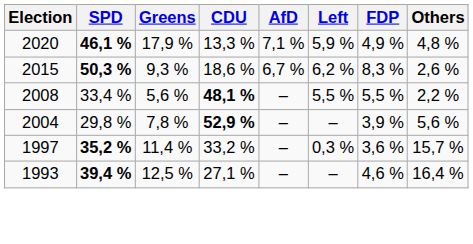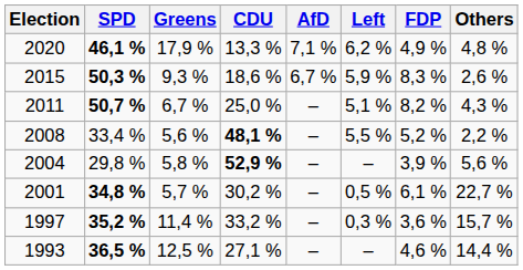 <table class="wikitable zebra" style="text-align:center">
 <tr class="hintergrundfarbe5">
 <th style="text-align:left">Election</th>
 <th><a href='#'>SPD</a></th>
 <th><a href='#'>Greens</a></th>
 <th><a href='#'>CDU</a></th>
 <th><a href='#'>AfD</a></th>
 <th><a href='#'>Left</a></th>
 <th><a href='#'>FDP</a></th>
 <th>Others</th>
 </tr>
 <tr>
 <td>2020</td>
 <td><strong>46,1 %</strong></td>
 <td>17,9 %</td>
 <td>13,3 %</td>
 <td>7,1 %</td>
-<td>5,9 %</td>
+<td>6,2 %</td>
 <td>4,9 %</td>
 <td>4,8 %</td>
 </tr>
 <tr>
 <td>2015</td>
 <td><strong>50,3 %</strong></td>
 <td>9,3 %</td>
 <td>18,6 %</td>
 <td>6,7 %</td>
-<td>6,2 %</td>
+<td>5,9 %</td>
 <td>8,3 %</td>
 <td>2,6 %</td>
+</tr>
+<tr>
+<td>2011</td>
+<td><strong>50,7 %</strong></td>
+<td>6,7 %</td>
+<td>25,0 %</td>
+<td>–</td>
+<td>5,1 %</td>
+<td>8,2 %</td>
+<td>4,3 %</td>
 </tr>
 <tr>
 <td>2008</td>
 <td>33,4 %</td>
 <td>5,6 %</td>
 <td><strong>48,1 %</strong></td>
 <td>–</td>
 <td>5,5 %</td>
-<td>5,5 %</td>
+<td>5,2 %</td>
 <td>2,2 %</td>
 </tr>
 <tr>
 <td>2004</td>
 <td>29,8 %</td>
-<td>7,8 %</td>
+<td>5,8 %</td>
 <td><strong>52,9 %</strong></td>
 <td>–</td>
 <td>–</td>
 <td>3,9 %</td>
 <td>5,6 %</td>
+</tr>
+<tr>
+<td>2001</td>
+<td><strong>34,8 %</strong></td>
+<td>5,7 %</td>
+<td>30,2 %</td>
+<td>–</td>
+<td>0,5 %</td>
+<td>6,1 %</td>
+<td>22,7 %</td>
 </tr>
 <tr>
 <td>1997</td>
 <td><strong>35,2 %</strong></td>
 <td>11,4 %</td>
 <td>33,2 %</td>
 <td>–</td>
 <td>0,3 %</td>
 <td>3,6 %</td>
 <td>15,7 %</td>
 </tr>
 <tr>
 <td>1993</td>
-<td><strong>39,4 %</strong></td>
+<td><strong>36,5 %</strong></td>
 <td>12,5 %</td>
 <td>27,1 %</td>
 <td>–</td>
 <td>–</td>
 <td>4,6 %</td>
-<td>16,4 %</td>
+<td>14,4 %</td>
 </tr>
 </table>
